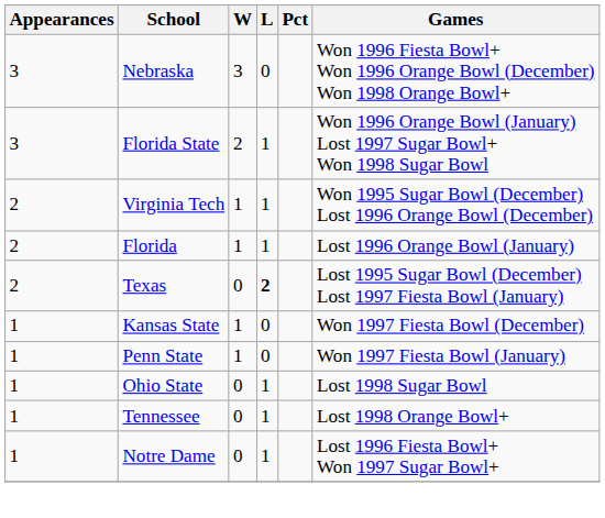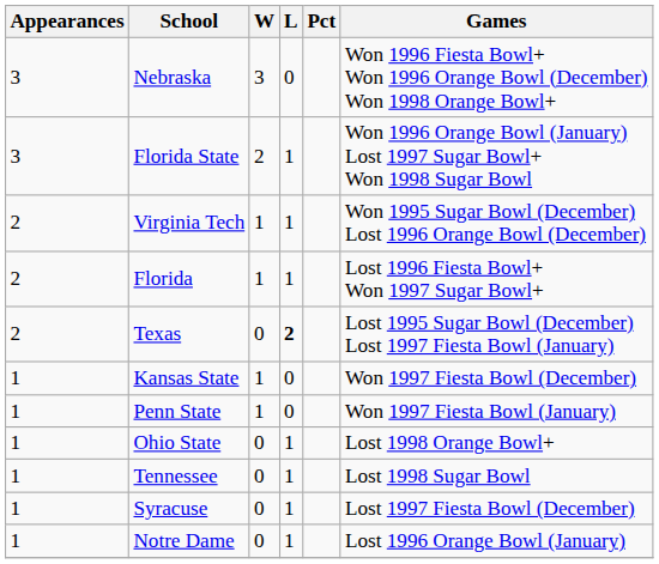 <table class="wikitable sortable">
 <tr>
 <th>Appearances</th>
 <th>School</th>
 <th>W</th>
 <th>L</th>
 <th>Pct</th>
 <th ! class="unsortable">Games</th>
 </tr>
 <tr>
 <td>3</td>
 <td><a href='#'>Nebraska</a></td>
 <td>3</td>
 <td>0</td>
 <td></td>
 <td>Won <a href='#'>1996 Fiesta Bowl</a>+<br>Won <a href='#'>1996 Orange Bowl (December)</a><br>Won <a href='#'>1998 Orange Bowl</a>+</td>
 </tr>
 <tr>
 <td>3</td>
 <td><a href='#'>Florida State</a></td>
 <td>2</td>
 <td>1</td>
 <td></td>
 <td>Won <a href='#'>1996 Orange Bowl (January)</a><br>Lost <a href='#'>1997 Sugar Bowl</a>+<br>Won <a href='#'>1998 Sugar Bowl</a></td>
 </tr>
 <tr>
 <td>2</td>
 <td><a href='#'>Virginia Tech</a></td>
 <td>1</td>
 <td>1</td>
 <td></td>
 <td>Won <a href='#'>1995 Sugar Bowl (December)</a><br>Lost <a href='#'>1996 Orange Bowl (December)</a></td>
 </tr>
 <tr>
 <td>2</td>
 <td><a href='#'>Florida</a></td>
 <td>1</td>
 <td>1</td>
 <td></td>
-<td>Lost <a href='#'>1996 Orange Bowl (January)</a></td>
+<td>Lost <a href='#'>1996 Fiesta Bowl</a>+<br>Won <a href='#'>1997 Sugar Bowl</a>+</td>
 </tr>
 <tr>
 <td>2</td>
 <td><a href='#'>Texas</a></td>
 <td>0</td>
 <td><strong>2</strong></td>
 <td></td>
 <td>Lost <a href='#'>1995 Sugar Bowl (December)</a><br>Lost <a href='#'>1997 Fiesta Bowl (January)</a></td>
 </tr>
 <tr>
 <td>1</td>
 <td><a href='#'>Kansas State</a></td>
 <td>1</td>
 <td>0</td>
 <td></td>
 <td>Won <a href='#'>1997 Fiesta Bowl (December)</a></td>
 </tr>
 <tr>
 <td>1</td>
 <td><a href='#'>Penn State</a></td>
 <td>1</td>
 <td>0</td>
 <td></td>
 <td>Won <a href='#'>1997 Fiesta Bowl (January)</a></td>
 </tr>
 <tr>
 <td>1</td>
 <td><a href='#'>Ohio State</a></td>
 <td>0</td>
 <td>1</td>
 <td></td>
-<td>Lost <a href='#'>1998 Sugar Bowl</a></td>
+<td>Lost <a href='#'>1998 Orange Bowl</a>+</td>
 </tr>
 <tr>
 <td>1</td>
 <td><a href='#'>Tennessee</a></td>
 <td>0</td>
 <td>1</td>
 <td></td>
-<td>Lost <a href='#'>1998 Orange Bowl</a>+</td>
+<td>Lost <a href='#'>1998 Sugar Bowl</a></td>
+</tr>
+<tr>
+<td>1</td>
+<td><a href='#'>Syracuse</a></td>
+<td>0</td>
+<td>1</td>
+<td></td>
+<td>Lost <a href='#'>1997 Fiesta Bowl (December)</a></td>
 </tr>
 <tr>
 <td>1</td>
 <td><a href='#'>Notre Dame</a></td>
 <td>0</td>
 <td>1</td>
 <td></td>
-<td>Lost <a href='#'>1996 Fiesta Bowl</a>+<br>Won <a href='#'>1997 Sugar Bowl</a>+</td>
+<td>Lost <a href='#'>1996 Orange Bowl (January)</a></td>
 </tr>
 <tr>
 </tr>
 </table>
